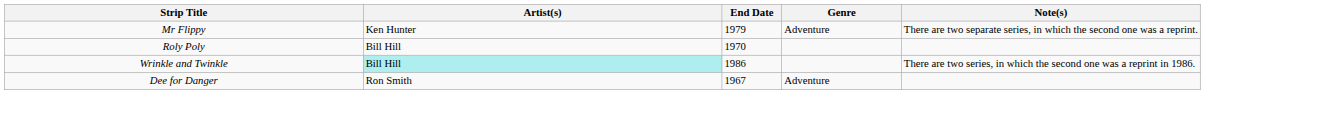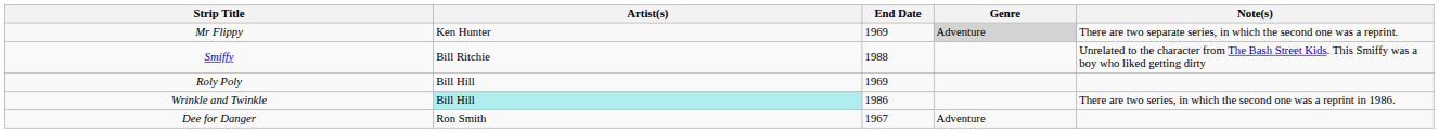 <table class="wikitable sortable">
 <tr>
 <th width=30%>Strip Title</th>
 <th width=30%>Artist(s)</th>
 <th width=5%>End Date</th>
 <th width=10%>Genre</th>
 <th width=25%>Note(s)</th>
 </tr>
 <tr>
 <td align=center><em>Mr Flippy</em></td>
 <td>Ken Hunter</td>
-<td>1979</td>
-<td>Adventure</td>
+<td>1969</td>
+<td style="background: lightgrey;">Adventure</td>
 <td>There are two separate series, in which the second one was a reprint.</td>
+</tr>
+<tr>
+<td align=center><em><a href='#'>Smiffy</a></em></td>
+<td>Bill Ritchie</td>
+<td>1988</td>
+<td></td>
+<td>Unrelated to the character from <a href='#'>The Bash Street Kids</a>. This Smiffy was a boy who liked getting dirty</td>
 </tr>
 <tr>
 <td align=center><em>Roly Poly</em></td>
 <td>Bill Hill</td>
-<td>1970</td>
+<td>1969</td>
 <td></td>
 <td></td>
 </tr>
 <tr>
 <td align=center><em>Wrinkle and Twinkle</em></td>
 <td style="background: paleturquoise;">Bill Hill</td>
 <td>1986</td>
 <td></td>
 <td>There are two series, in which the second one was a reprint in 1986.</td>
 </tr>
 <tr>
 <td align=center><em>Dee for Danger</em></td>
 <td>Ron Smith</td>
 <td>1967</td>
 <td>Adventure</td>
 <td></td>
 </tr>
 </table>
